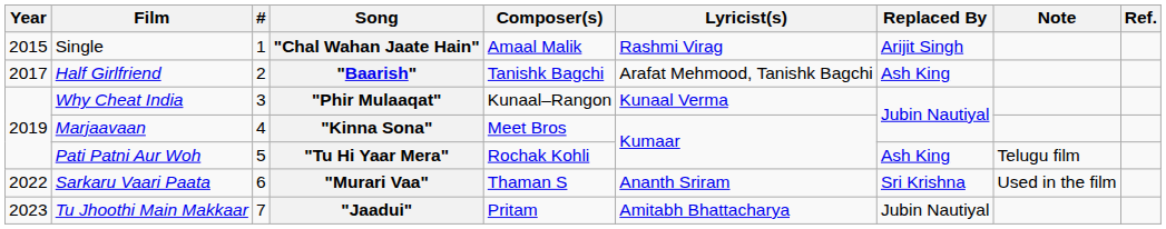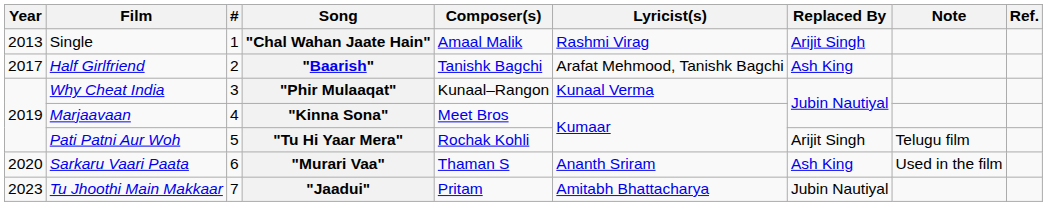 <table class="wikitable plainrowheaders">
 <tr>
 <th scope="col">Year</th>
 <th scope="col">Film</th>
 <th>#</th>
 <th scope="col">Song</th>
 <th scope="col">Composer(s)</th>
 <th scope="col">Lyricist(s)</th>
 <th scope="col">Replaced By</th>
 <th scope="col">Note</th>
 <th scope="col">Ref.</th>
 </tr>
 <tr>
-<td>2015</td>
+<td>2013</td>
 <td>Single</td>
 <td>1</td>
 <th scope="row">"Chal Wahan Jaate Hain"</th>
 <td><a href='#'>Amaal Malik</a></td>
 <td><a href='#'>Rashmi Virag</a></td>
 <td><a href='#'>Arijit Singh</a></td>
 <td></td>
 <td></td>
 </tr>
 <tr>
 <td>2017</td>
 <td><em><a href='#'>Half Girlfriend</a></em></td>
 <td>2</td>
 <th scope="row">"<a href='#'>Baarish</a>"</th>
 <td><a href='#'>Tanishk Bagchi</a></td>
 <td>Arafat Mehmood, Tanishk Bagchi</td>
 <td><a href='#'>Ash King</a></td>
 <td></td>
 <td></td>
 </tr>
 <tr>
 <td rowspan="3">2019</td>
 <td><em><a href='#'>Why Cheat India</a></em></td>
 <td>3</td>
 <th scope="row">"Phir Mulaaqat"</th>
 <td>Kunaal–Rangon</td>
 <td><a href='#'>Kunaal Verma</a></td>
 <td rowspan="2"><a href='#'>Jubin Nautiyal</a></td>
 <td></td>
 <td></td>
 </tr>
 <tr>
 <td><em><a href='#'>Marjaavaan</a></em></td>
 <td>4</td>
 <th scope="row">"Kinna Sona"</th>
 <td><a href='#'>Meet Bros</a></td>
 <td rowspan="2"><a href='#'>Kumaar</a></td>
 <td></td>
 <td></td>
 </tr>
 <tr>
 <td><em><a href='#'>Pati Patni Aur Woh</a></em></td>
 <td>5</td>
 <th scope="row">"Tu Hi Yaar Mera"</th>
 <td><a href='#'>Rochak Kohli</a></td>
-<td><a href='#'>Ash King</a></td>
+<td>Arijit Singh</td>
 <td>Telugu film</td>
 <td></td>
 </tr>
 <tr>
-<td>2022</td>
+<td>2020</td>
 <td><em><a href='#'>Sarkaru Vaari Paata</a></em></td>
 <td>6</td>
 <th scope="row">"Murari Vaa"</th>
 <td><a href='#'>Thaman S</a></td>
 <td><a href='#'>Ananth Sriram</a></td>
-<td><a href='#'>Sri Krishna</a></td>
+<td><a href='#'>Ash King</a></td>
 <td>Used in the film</td>
 <td></td>
 </tr>
 <tr>
 <td>2023</td>
 <td><em><a href='#'>Tu Jhoothi Main Makkaar</a></em></td>
 <td>7</td>
 <th scope="row">"Jaadui"</th>
 <td><a href='#'>Pritam</a></td>
 <td><a href='#'>Amitabh Bhattacharya</a></td>
 <td>Jubin Nautiyal</td>
 <td></td>
 <td></td>
 </tr>
 </table>
